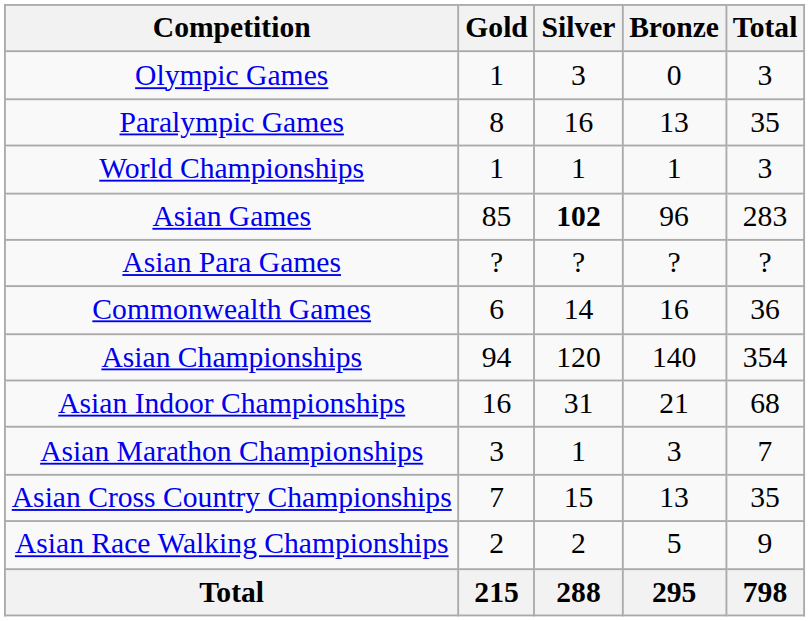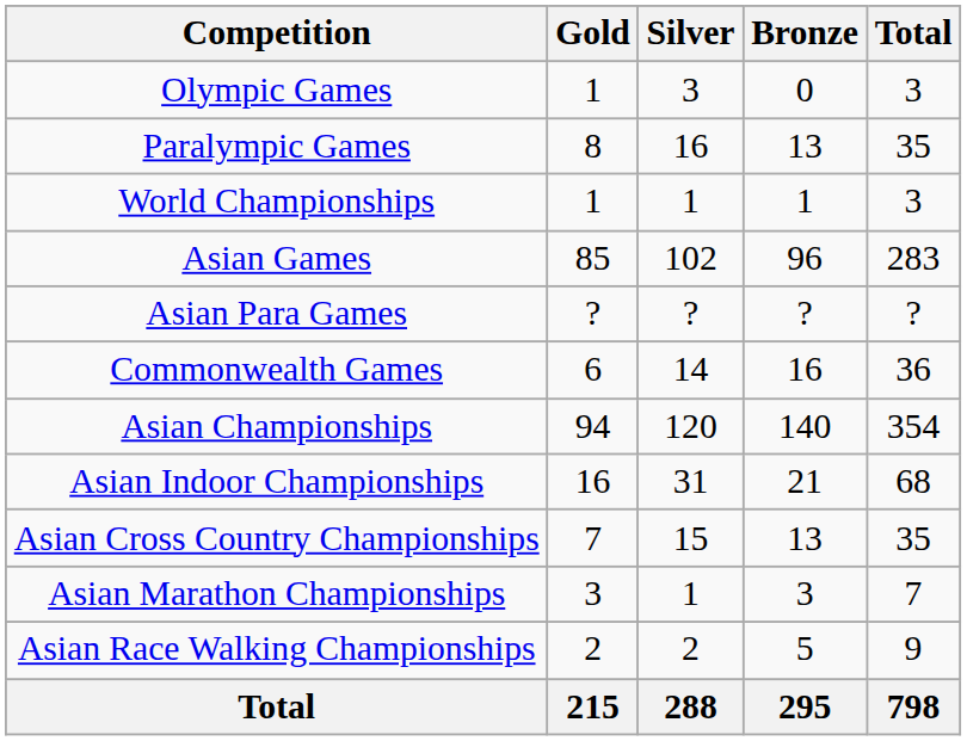 <table class="wikitable" style="text-align:center;">
 <tr>
 <th>Competition</th>
 <th>Gold</th>
 <th>Silver</th>
 <th>Bronze</th>
 <th>Total</th>
 </tr>
 <tr>
 <td><a href='#'>Olympic Games</a></td>
 <td>1</td>
 <td>3</td>
 <td>0</td>
 <td>3</td>
 </tr>
 <tr>
 <td><a href='#'>Paralympic Games</a></td>
 <td>8</td>
 <td>16</td>
 <td>13</td>
 <td>35</td>
 </tr>
 <tr>
 <td><a href='#'>World Championships</a></td>
 <td>1</td>
 <td>1</td>
 <td>1</td>
 <td>3</td>
 </tr>
 <tr>
 <td><a href='#'>Asian Games</a></td>
 <td>85</td>
-<td><strong>102</strong></td>
+<td>102</td>
 <td>96</td>
 <td>283</td>
 </tr>
 <tr>
 <td><a href='#'>Asian Para Games</a></td>
 <td>?</td>
 <td>?</td>
 <td>?</td>
 <td>?</td>
 </tr>
 <tr>
 <td><a href='#'>Commonwealth Games</a></td>
 <td>6</td>
 <td>14</td>
 <td>16</td>
 <td>36</td>
 </tr>
 <tr>
 <td><a href='#'>Asian Championships</a></td>
 <td>94</td>
 <td>120</td>
 <td>140</td>
 <td>354</td>
 </tr>
 <tr>
 <td><a href='#'>Asian Indoor Championships</a></td>
 <td>16</td>
 <td>31</td>
 <td>21</td>
 <td>68</td>
 </tr>
 <tr>
+<td><a href='#'>Asian Cross Country Championships</a></td>
+<td>7</td>
+<td>15</td>
+<td>13</td>
+<td>35</td>
+</tr>
+<tr>
 <td><a href='#'>Asian Marathon Championships</a></td>
 <td>3</td>
 <td>1</td>
 <td>3</td>
 <td>7</td>
-</tr>
-<tr>
-<td><a href='#'>Asian Cross Country Championships</a></td>
-<td>7</td>
-<td>15</td>
-<td>13</td>
-<td>35</td>
 </tr>
 <tr>
 <td><a href='#'>Asian Race Walking Championships</a></td>
 <td>2</td>
 <td>2</td>
 <td>5</td>
 <td>9</td>
 </tr>
 <tr>
 <th>Total</th>
 <th>215</th>
 <th>288</th>
 <th>295</th>
 <th>798</th>
 </tr>
 </table>
